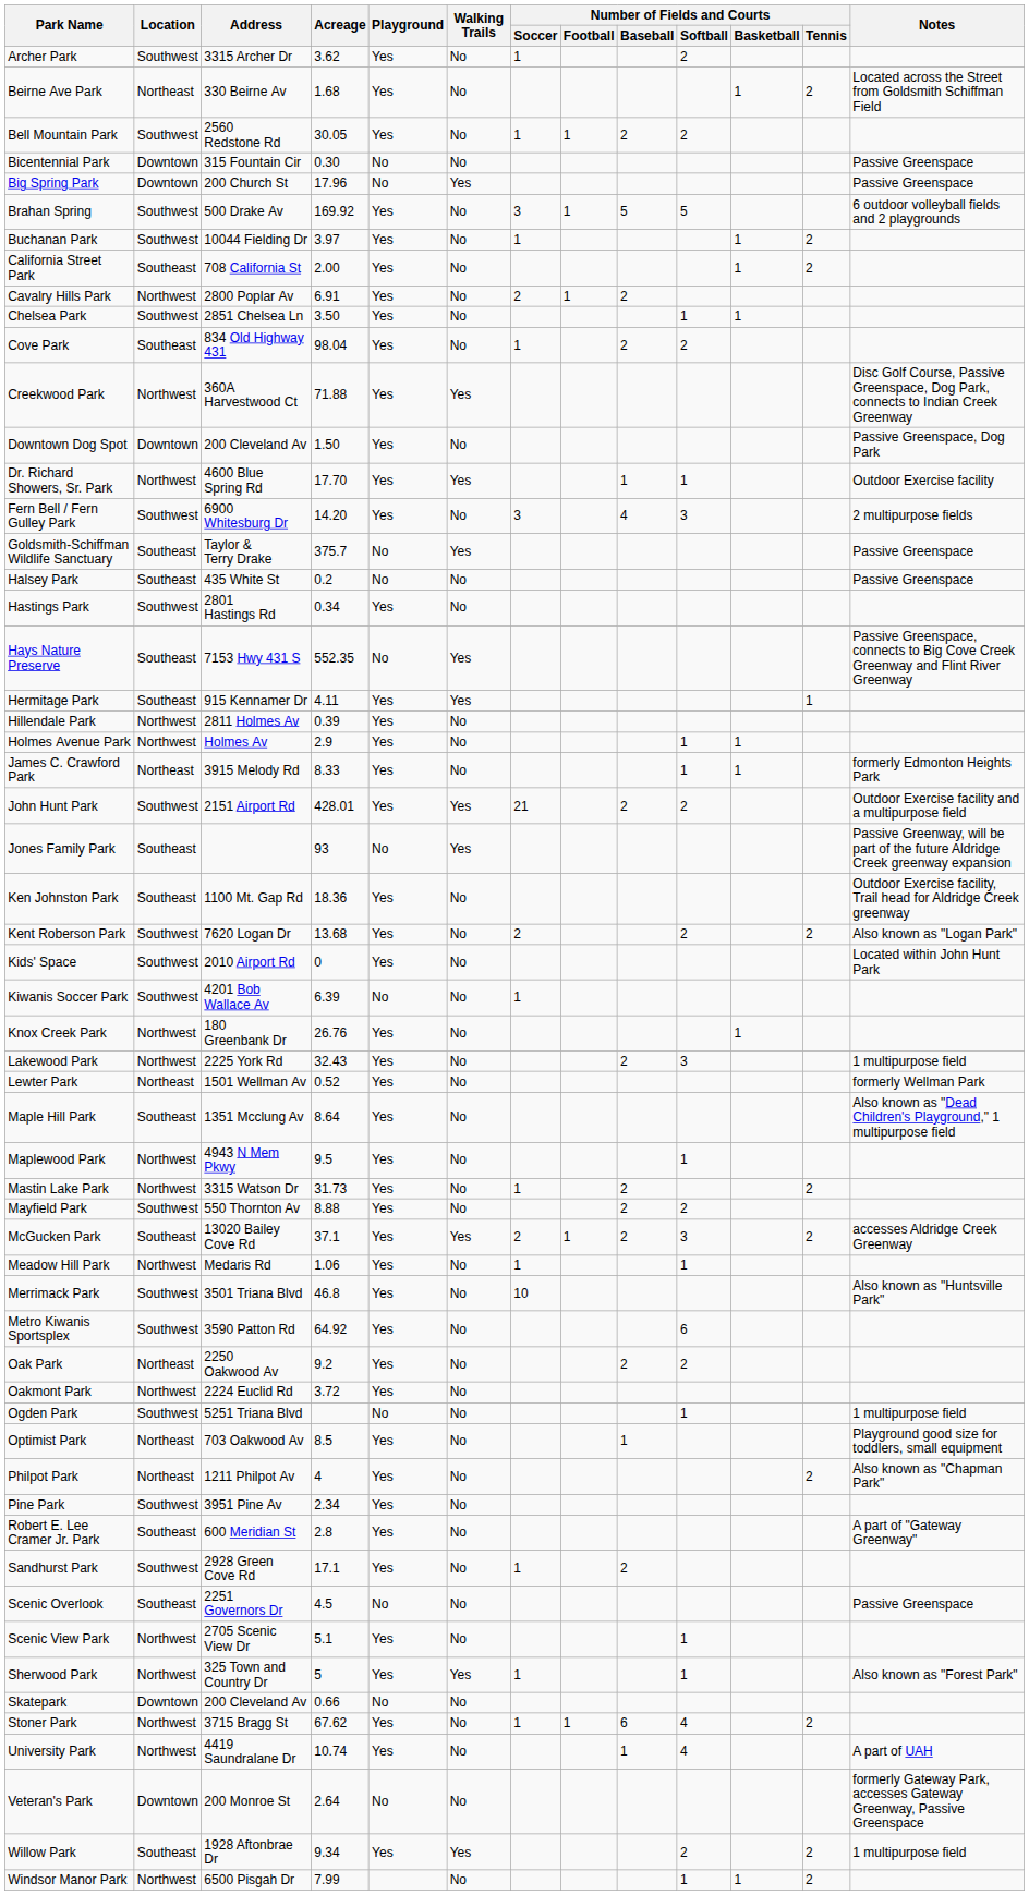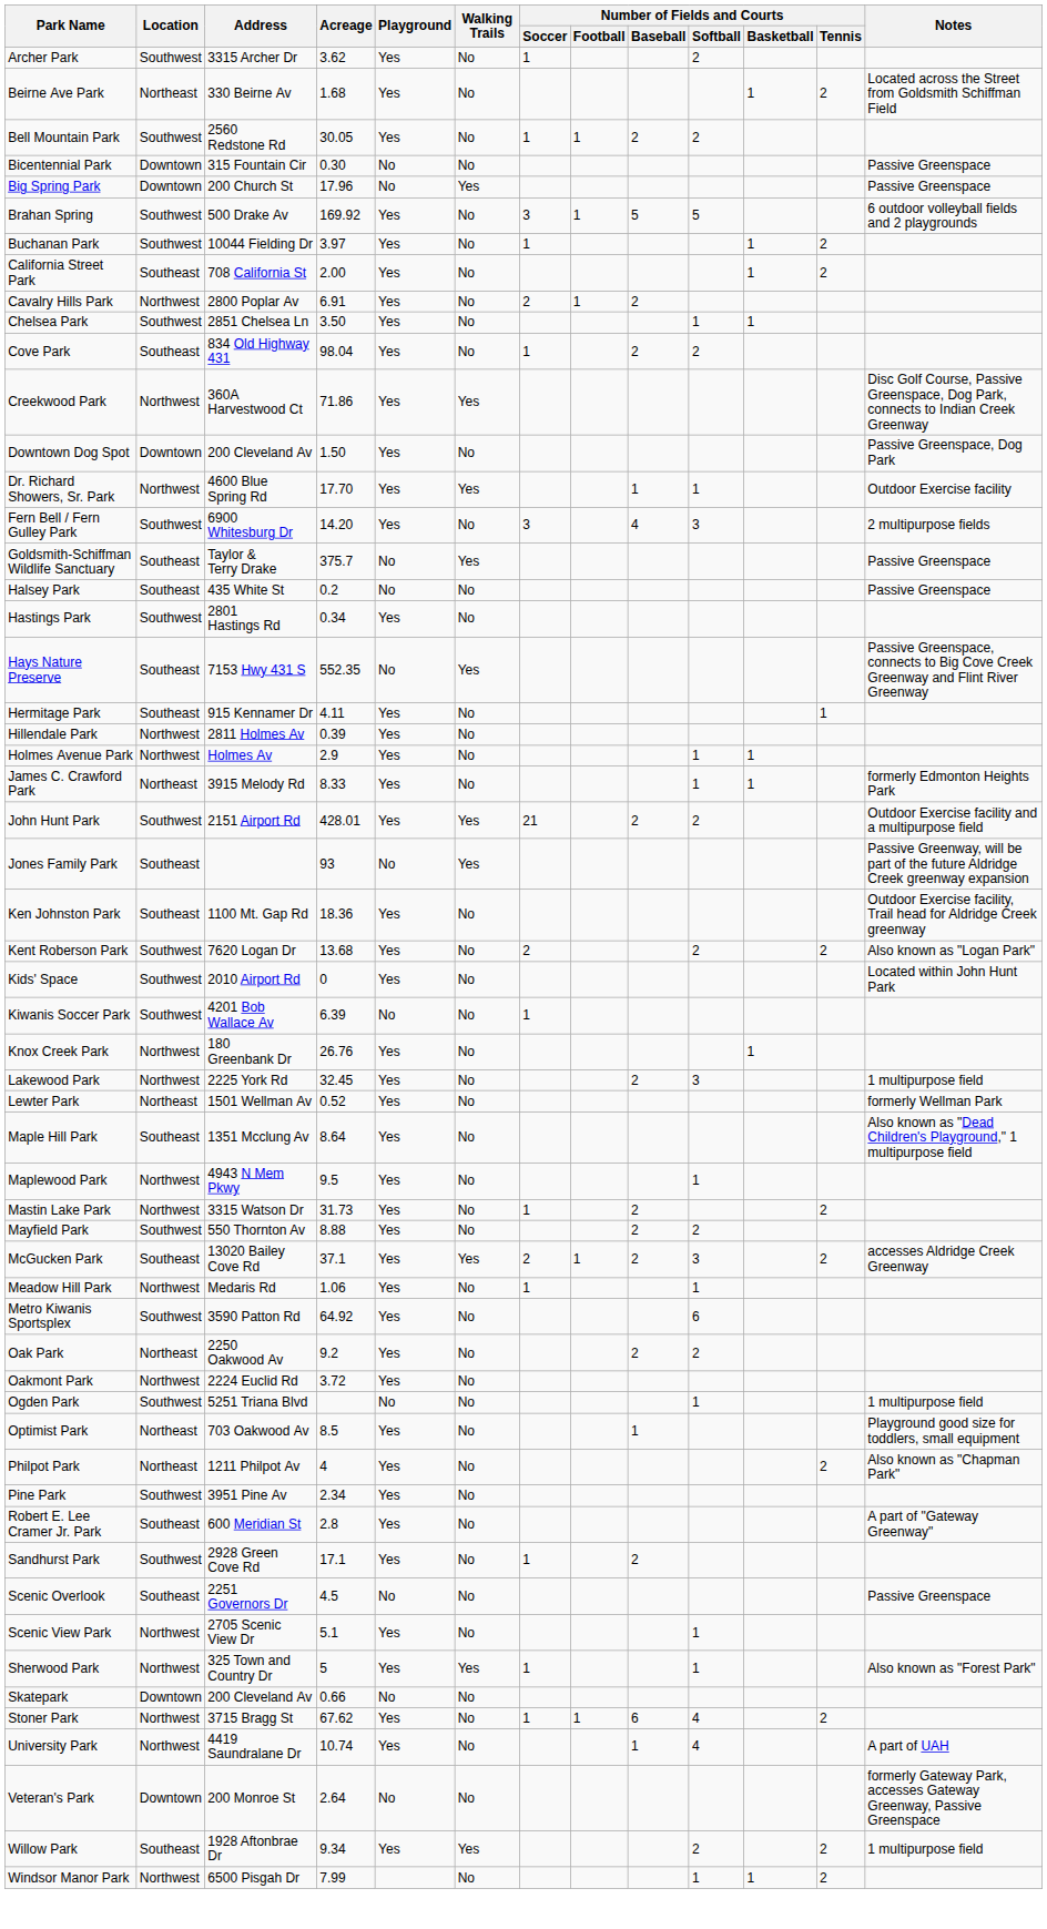 <table class="wikitable sortable">
 <tr>
 <th rowspan="2">Park Name</th>
 <th rowspan="2">Location</th>
 <th rowspan="2">Address</th>
 <th rowspan="2">Acreage</th>
 <th rowspan="2">Playground</th>
 <th rowspan="2">Walking Trails</th>
 <th colspan="6">Number of Fields and Courts</th>
 <th rowspan="2">Notes</th>
 </tr>
 <tr>
 <th>Soccer</th>
 <th>Football</th>
 <th>Baseball</th>
 <th>Softball</th>
 <th>Basketball</th>
 <th>Tennis</th>
 </tr>
 <tr>
 <td>Archer Park</td>
 <td>Southwest</td>
 <td>3315 Archer Dr</td>
 <td>3.62</td>
 <td>Yes</td>
 <td>No</td>
 <td>1</td>
 <td></td>
 <td></td>
 <td>2</td>
 <td></td>
 <td></td>
 <td></td>
 </tr>
 <tr>
 <td>Beirne Ave Park</td>
 <td>Northeast</td>
 <td>330 Beirne Av</td>
 <td>1.68</td>
 <td>Yes</td>
 <td>No</td>
 <td></td>
 <td></td>
 <td></td>
 <td></td>
 <td>1</td>
 <td>2</td>
 <td>Located across the Street from Goldsmith Schiffman Field</td>
 </tr>
 <tr>
 <td>Bell Mountain Park</td>
 <td>Southwest</td>
 <td>2560 Redstone Rd</td>
 <td>30.05</td>
 <td>Yes</td>
 <td>No</td>
 <td>1</td>
 <td>1</td>
 <td>2</td>
 <td>2</td>
 <td></td>
 <td></td>
 <td></td>
 </tr>
 <tr>
 <td>Bicentennial Park</td>
 <td>Downtown</td>
 <td>315 Fountain Cir</td>
 <td>0.30</td>
 <td>No</td>
 <td>No</td>
 <td></td>
 <td></td>
 <td></td>
 <td></td>
 <td></td>
 <td></td>
 <td>Passive Greenspace</td>
 </tr>
 <tr>
 <td><a href='#'>Big Spring Park</a></td>
 <td>Downtown</td>
 <td>200 Church St</td>
 <td>17.96</td>
 <td>No</td>
 <td>Yes</td>
 <td></td>
 <td></td>
 <td></td>
 <td></td>
 <td></td>
 <td></td>
 <td>Passive Greenspace</td>
 </tr>
 <tr>
 <td>Brahan Spring</td>
 <td>Southwest</td>
 <td>500 Drake Av</td>
 <td>169.92</td>
 <td>Yes</td>
 <td>No</td>
 <td>3</td>
 <td>1</td>
 <td>5</td>
 <td>5</td>
 <td></td>
 <td></td>
 <td>6 outdoor volleyball fields and 2 playgrounds</td>
 </tr>
 <tr>
 <td>Buchanan Park</td>
 <td>Southwest</td>
 <td>10044 Fielding Dr</td>
 <td>3.97</td>
 <td>Yes</td>
 <td>No</td>
 <td>1</td>
 <td></td>
 <td></td>
 <td></td>
 <td>1</td>
 <td>2</td>
 <td></td>
 </tr>
 <tr>
 <td>California Street Park</td>
 <td>Southeast</td>
 <td>708 <a href='#'>California St</a></td>
 <td>2.00</td>
 <td>Yes</td>
 <td>No</td>
 <td></td>
 <td></td>
 <td></td>
 <td></td>
 <td>1</td>
 <td>2</td>
 <td></td>
 </tr>
 <tr>
 <td>Cavalry Hills Park</td>
 <td>Northwest</td>
 <td>2800 Poplar Av</td>
 <td>6.91</td>
 <td>Yes</td>
 <td>No</td>
 <td>2</td>
 <td>1</td>
 <td>2</td>
 <td></td>
 <td></td>
 <td></td>
 <td></td>
 </tr>
 <tr>
 <td>Chelsea Park</td>
 <td>Southwest</td>
 <td>2851 Chelsea Ln</td>
 <td>3.50</td>
 <td>Yes</td>
 <td>No</td>
 <td></td>
 <td></td>
 <td></td>
 <td>1</td>
 <td>1</td>
 <td></td>
 <td></td>
 </tr>
 <tr>
 <td>Cove Park</td>
 <td>Southeast</td>
 <td>834 <a href='#'>Old Highway 431</a></td>
 <td>98.04</td>
 <td>Yes</td>
 <td>No</td>
 <td>1</td>
 <td></td>
 <td>2</td>
 <td>2</td>
 <td></td>
 <td></td>
 <td></td>
 </tr>
 <tr>
 <td>Creekwood Park</td>
 <td>Northwest</td>
 <td>360A Harvestwood Ct</td>
-<td>71.88</td>
+<td>71.86</td>
 <td>Yes</td>
 <td>Yes</td>
 <td></td>
 <td></td>
 <td></td>
 <td></td>
 <td></td>
 <td></td>
 <td>Disc Golf Course, Passive Greenspace, Dog Park, connects to Indian Creek Greenway</td>
 </tr>
 <tr>
 <td>Downtown Dog Spot</td>
 <td>Downtown</td>
 <td>200 Cleveland Av</td>
 <td>1.50</td>
 <td>Yes</td>
 <td>No</td>
 <td></td>
 <td></td>
 <td></td>
 <td></td>
 <td></td>
 <td></td>
 <td>Passive Greenspace, Dog Park</td>
 </tr>
 <tr>
 <td>Dr. Richard Showers, Sr. Park</td>
 <td>Northwest</td>
 <td>4600 Blue Spring Rd</td>
 <td>17.70</td>
 <td>Yes</td>
 <td>Yes</td>
 <td></td>
 <td></td>
 <td>1</td>
 <td>1</td>
 <td></td>
 <td></td>
 <td>Outdoor Exercise facility</td>
 </tr>
 <tr>
 <td>Fern Bell / Fern Gulley Park</td>
 <td>Southwest</td>
 <td>6900 <a href='#'>Whitesburg Dr</a></td>
 <td>14.20</td>
 <td>Yes</td>
 <td>No</td>
 <td>3</td>
 <td></td>
 <td>4</td>
 <td>3</td>
 <td></td>
 <td></td>
 <td>2 multipurpose fields</td>
 </tr>
 <tr>
 <td>Goldsmith-Schiffman Wildlife Sanctuary</td>
 <td>Southeast</td>
 <td>Taylor & Terry Drake</td>
 <td>375.7</td>
 <td>No</td>
 <td>Yes</td>
 <td></td>
 <td></td>
 <td></td>
 <td></td>
 <td></td>
 <td></td>
 <td>Passive Greenspace</td>
 </tr>
 <tr>
 <td>Halsey Park</td>
 <td>Southeast</td>
 <td>435 White St</td>
 <td>0.2</td>
 <td>No</td>
 <td>No</td>
 <td></td>
 <td></td>
 <td></td>
 <td></td>
 <td></td>
 <td></td>
 <td>Passive Greenspace</td>
 </tr>
 <tr>
 <td>Hastings Park</td>
 <td>Southwest</td>
 <td>2801 Hastings Rd</td>
 <td>0.34</td>
 <td>Yes</td>
 <td>No</td>
 <td></td>
 <td></td>
 <td></td>
 <td></td>
 <td></td>
 <td></td>
 <td></td>
 </tr>
 <tr>
 <td><a href='#'>Hays Nature Preserve</a></td>
 <td>Southeast</td>
 <td>7153 <a href='#'>Hwy 431 S</a></td>
 <td>552.35</td>
 <td>No</td>
 <td>Yes</td>
 <td></td>
 <td></td>
 <td></td>
 <td></td>
 <td></td>
 <td></td>
 <td>Passive Greenspace, connects to Big Cove Creek Greenway and Flint River Greenway</td>
 </tr>
 <tr>
 <td>Hermitage Park</td>
 <td>Southeast</td>
 <td>915 Kennamer Dr</td>
 <td>4.11</td>
 <td>Yes</td>
-<td>Yes</td>
+<td>No</td>
 <td></td>
 <td></td>
 <td></td>
 <td></td>
 <td></td>
 <td>1</td>
 <td></td>
 </tr>
 <tr>
 <td>Hillendale Park</td>
 <td>Northwest</td>
 <td>2811 <a href='#'>Holmes Av</a></td>
 <td>0.39</td>
 <td>Yes</td>
 <td>No</td>
 <td></td>
 <td></td>
 <td></td>
 <td></td>
 <td></td>
 <td></td>
 <td></td>
 </tr>
 <tr>
 <td>Holmes Avenue Park</td>
 <td>Northwest</td>
 <td><a href='#'>Holmes Av</a></td>
 <td>2.9</td>
 <td>Yes</td>
 <td>No</td>
 <td></td>
 <td></td>
 <td></td>
 <td>1</td>
 <td>1</td>
 <td></td>
 <td></td>
 </tr>
 <tr>
 <td>James C. Crawford Park</td>
 <td>Northeast</td>
 <td>3915 Melody Rd</td>
 <td>8.33</td>
 <td>Yes</td>
 <td>No</td>
 <td></td>
 <td></td>
 <td></td>
 <td>1</td>
 <td>1</td>
 <td></td>
 <td>formerly Edmonton Heights Park</td>
 </tr>
 <tr>
 <td>John Hunt Park</td>
 <td>Southwest</td>
 <td>2151 <a href='#'>Airport Rd</a></td>
 <td>428.01</td>
 <td>Yes</td>
 <td>Yes</td>
 <td>21</td>
 <td></td>
 <td>2</td>
 <td>2</td>
 <td></td>
 <td></td>
 <td>Outdoor Exercise facility and a multipurpose field</td>
 </tr>
 <tr>
 <td>Jones Family Park</td>
 <td>Southeast</td>
 <td></td>
 <td>93</td>
 <td>No</td>
 <td>Yes</td>
 <td></td>
 <td></td>
 <td></td>
 <td></td>
 <td></td>
 <td></td>
 <td>Passive Greenway, will be part of the future Aldridge Creek greenway expansion</td>
 </tr>
 <tr>
 <td>Ken Johnston Park</td>
 <td>Southeast</td>
 <td>1100 Mt. Gap Rd</td>
 <td>18.36</td>
 <td>Yes</td>
 <td>No</td>
 <td></td>
 <td></td>
 <td></td>
 <td></td>
 <td></td>
 <td></td>
 <td>Outdoor Exercise facility, Trail head for Aldridge Creek greenway</td>
 </tr>
 <tr>
 <td>Kent Roberson Park</td>
 <td>Southwest</td>
 <td>7620 Logan Dr</td>
 <td>13.68</td>
 <td>Yes</td>
 <td>No</td>
 <td>2</td>
 <td></td>
 <td></td>
 <td>2</td>
 <td></td>
 <td>2</td>
 <td>Also known as "Logan Park"</td>
 </tr>
 <tr>
 <td>Kids' Space</td>
 <td>Southwest</td>
 <td>2010 <a href='#'>Airport Rd</a></td>
 <td>0</td>
 <td>Yes</td>
 <td>No</td>
 <td></td>
 <td></td>
 <td></td>
 <td></td>
 <td></td>
 <td></td>
 <td>Located within John Hunt Park</td>
 </tr>
 <tr>
 <td>Kiwanis Soccer Park</td>
 <td>Southwest</td>
 <td>4201 <a href='#'>Bob Wallace Av</a></td>
 <td>6.39</td>
 <td>No</td>
 <td>No</td>
 <td>1</td>
 <td></td>
 <td></td>
 <td></td>
 <td></td>
 <td></td>
 <td></td>
 </tr>
 <tr>
 <td>Knox Creek Park</td>
 <td>Northwest</td>
 <td>180 Greenbank Dr</td>
 <td>26.76</td>
 <td>Yes</td>
 <td>No</td>
 <td></td>
 <td></td>
 <td></td>
 <td></td>
 <td>1</td>
 <td></td>
 <td></td>
 </tr>
 <tr>
 <td>Lakewood Park</td>
 <td>Northwest</td>
 <td>2225 York Rd</td>
-<td>32.43</td>
+<td>32.45</td>
 <td>Yes</td>
 <td>No</td>
 <td></td>
 <td></td>
 <td>2</td>
 <td>3</td>
 <td></td>
 <td></td>
 <td>1 multipurpose field</td>
 </tr>
 <tr>
 <td>Lewter Park</td>
 <td>Northeast</td>
 <td>1501 Wellman Av</td>
 <td>0.52</td>
 <td>Yes</td>
 <td>No</td>
 <td></td>
 <td></td>
 <td></td>
 <td></td>
 <td></td>
 <td></td>
 <td>formerly Wellman Park</td>
 </tr>
 <tr>
 <td>Maple Hill Park</td>
 <td>Southeast</td>
 <td>1351 Mcclung Av</td>
 <td>8.64</td>
 <td>Yes</td>
 <td>No</td>
 <td></td>
 <td></td>
 <td></td>
 <td></td>
 <td></td>
 <td></td>
 <td>Also known as "<a href='#'>Dead Children's Playground</a>," 1 multipurpose field</td>
 </tr>
 <tr>
 <td>Maplewood Park</td>
 <td>Northwest</td>
 <td>4943 <a href='#'>N Mem Pkwy</a></td>
 <td>9.5</td>
 <td>Yes</td>
 <td>No</td>
 <td></td>
 <td></td>
 <td></td>
 <td>1</td>
 <td></td>
 <td></td>
 <td></td>
 </tr>
 <tr>
 <td>Mastin Lake Park</td>
 <td>Northwest</td>
 <td>3315 Watson Dr</td>
 <td>31.73</td>
 <td>Yes</td>
 <td>No</td>
 <td>1</td>
 <td></td>
 <td>2</td>
 <td></td>
 <td></td>
 <td>2</td>
 <td></td>
 </tr>
 <tr>
 <td>Mayfield Park</td>
 <td>Southwest</td>
 <td>550 Thornton Av</td>
 <td>8.88</td>
 <td>Yes</td>
 <td>No</td>
 <td></td>
 <td></td>
 <td>2</td>
 <td>2</td>
 <td></td>
 <td></td>
 <td></td>
 </tr>
 <tr>
 <td>McGucken Park</td>
 <td>Southeast</td>
 <td>13020 Bailey Cove Rd</td>
 <td>37.1</td>
 <td>Yes</td>
 <td>Yes</td>
 <td>2</td>
 <td>1</td>
 <td>2</td>
 <td>3</td>
 <td></td>
 <td>2</td>
 <td>accesses Aldridge Creek Greenway</td>
 </tr>
 <tr>
 <td>Meadow Hill Park</td>
 <td>Northwest</td>
 <td>Medaris Rd</td>
 <td>1.06</td>
 <td>Yes</td>
 <td>No</td>
 <td>1</td>
 <td></td>
 <td></td>
 <td>1</td>
 <td></td>
 <td></td>
 <td></td>
-</tr>
-<tr>
-<td>Merrimack Park</td>
-<td>Southwest</td>
-<td>3501 Triana Blvd</td>
-<td>46.8</td>
-<td>Yes</td>
-<td>No</td>
-<td>10</td>
-<td></td>
-<td></td>
-<td></td>
-<td></td>
-<td></td>
-<td>Also known as "Huntsville Park"</td>
 </tr>
 <tr>
 <td>Metro Kiwanis Sportsplex</td>
 <td>Southwest</td>
 <td>3590 Patton Rd</td>
 <td>64.92</td>
 <td>Yes</td>
 <td>No</td>
 <td></td>
 <td></td>
 <td></td>
 <td>6</td>
 <td></td>
 <td></td>
 <td></td>
 </tr>
 <tr>
 <td>Oak Park</td>
 <td>Northeast</td>
 <td>2250 Oakwood Av</td>
 <td>9.2</td>
 <td>Yes</td>
 <td>No</td>
 <td></td>
 <td></td>
 <td>2</td>
 <td>2</td>
 <td></td>
 <td></td>
 <td></td>
 </tr>
 <tr>
 <td>Oakmont Park</td>
 <td>Northwest</td>
 <td>2224 Euclid Rd</td>
 <td>3.72</td>
 <td>Yes</td>
 <td>No</td>
 <td></td>
 <td></td>
 <td></td>
 <td></td>
 <td></td>
 <td></td>
 <td></td>
 </tr>
 <tr>
 <td>Ogden Park</td>
 <td>Southwest</td>
 <td>5251 Triana Blvd</td>
 <td></td>
 <td>No</td>
 <td>No</td>
 <td></td>
 <td></td>
 <td></td>
 <td>1</td>
 <td></td>
 <td></td>
 <td>1 multipurpose field</td>
 </tr>
 <tr>
 <td>Optimist Park</td>
 <td>Northeast</td>
 <td>703 Oakwood Av</td>
 <td>8.5</td>
 <td>Yes</td>
 <td>No</td>
 <td></td>
 <td></td>
 <td>1</td>
 <td></td>
 <td></td>
 <td></td>
 <td>Playground good size for toddlers, small equipment</td>
 </tr>
 <tr>
 <td>Philpot Park</td>
 <td>Northeast</td>
 <td>1211 Philpot Av</td>
 <td>4</td>
 <td>Yes</td>
 <td>No</td>
 <td></td>
 <td></td>
 <td></td>
 <td></td>
 <td></td>
 <td>2</td>
 <td>Also known as "Chapman Park"</td>
 </tr>
 <tr>
 <td>Pine Park</td>
 <td>Southwest</td>
 <td>3951 Pine Av</td>
 <td>2.34</td>
 <td>Yes</td>
 <td>No</td>
 <td></td>
 <td></td>
 <td></td>
 <td></td>
 <td></td>
 <td></td>
 <td></td>
 </tr>
 <tr>
 <td>Robert E. Lee Cramer Jr. Park</td>
 <td>Southeast</td>
 <td>600 <a href='#'>Meridian St</a></td>
 <td>2.8</td>
 <td>Yes</td>
 <td>No</td>
 <td></td>
 <td></td>
 <td></td>
 <td></td>
 <td></td>
 <td></td>
 <td>A part of "Gateway Greenway"</td>
 </tr>
 <tr>
 <td>Sandhurst Park</td>
 <td>Southwest</td>
 <td>2928 Green Cove Rd</td>
 <td>17.1</td>
 <td>Yes</td>
 <td>No</td>
 <td>1</td>
 <td></td>
 <td>2</td>
 <td></td>
 <td></td>
 <td></td>
 <td></td>
 </tr>
 <tr>
 <td>Scenic Overlook</td>
 <td>Southeast</td>
 <td>2251 <a href='#'>Governors Dr</a></td>
 <td>4.5</td>
 <td>No</td>
 <td>No</td>
 <td></td>
 <td></td>
 <td></td>
 <td></td>
 <td></td>
 <td></td>
 <td>Passive Greenspace</td>
 </tr>
 <tr>
 <td>Scenic View Park</td>
 <td>Northwest</td>
 <td>2705 Scenic View Dr</td>
 <td>5.1</td>
 <td>Yes</td>
 <td>No</td>
 <td></td>
 <td></td>
 <td></td>
 <td>1</td>
 <td></td>
 <td></td>
 <td></td>
 </tr>
 <tr>
 <td>Sherwood Park</td>
 <td>Northwest</td>
 <td>325 Town and Country Dr</td>
 <td>5</td>
 <td>Yes</td>
 <td>Yes</td>
 <td>1</td>
 <td></td>
 <td></td>
 <td>1</td>
 <td></td>
 <td></td>
 <td>Also known as "Forest Park"</td>
 </tr>
 <tr>
 <td>Skatepark</td>
 <td>Downtown</td>
 <td>200 Cleveland Av</td>
 <td>0.66</td>
 <td>No</td>
 <td>No</td>
 <td></td>
 <td></td>
 <td></td>
 <td></td>
 <td></td>
 <td></td>
 <td></td>
 </tr>
 <tr>
 <td>Stoner Park</td>
 <td>Northwest</td>
 <td>3715 Bragg St</td>
 <td>67.62</td>
 <td>Yes</td>
 <td>No</td>
 <td>1</td>
 <td>1</td>
 <td>6</td>
 <td>4</td>
 <td></td>
 <td>2</td>
 <td></td>
 </tr>
 <tr>
 <td>University Park</td>
 <td>Northwest</td>
 <td>4419 Saundralane Dr</td>
 <td>10.74</td>
 <td>Yes</td>
 <td>No</td>
 <td></td>
 <td></td>
 <td>1</td>
 <td>4</td>
 <td></td>
 <td></td>
 <td>A part of <a href='#'>UAH</a></td>
 </tr>
 <tr>
 <td>Veteran's Park</td>
 <td>Downtown</td>
 <td>200 Monroe St</td>
 <td>2.64</td>
 <td>No</td>
 <td>No</td>
 <td></td>
 <td></td>
 <td></td>
 <td></td>
 <td></td>
 <td></td>
 <td>formerly Gateway Park, accesses Gateway Greenway, Passive Greenspace</td>
 </tr>
 <tr>
 <td>Willow Park</td>
 <td>Southeast</td>
 <td>1928 Aftonbrae Dr</td>
 <td>9.34</td>
 <td>Yes</td>
 <td>Yes</td>
 <td></td>
 <td></td>
 <td></td>
 <td>2</td>
 <td></td>
 <td>2</td>
 <td>1 multipurpose field</td>
 </tr>
 <tr>
 <td>Windsor Manor Park</td>
 <td>Northwest</td>
 <td>6500 Pisgah Dr</td>
 <td>7.99</td>
 <td></td>
 <td>No</td>
 <td></td>
 <td></td>
 <td></td>
 <td>1</td>
 <td>1</td>
 <td>2</td>
 <td></td>
 </tr>
 </table>
